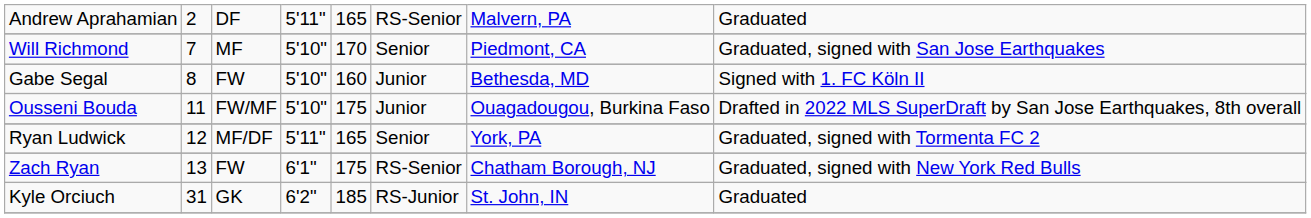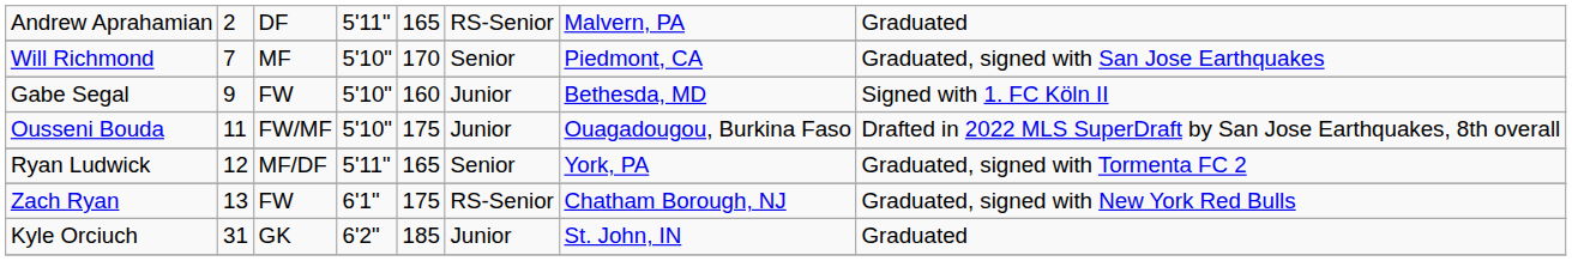 <table class="wikitable sortable" border="1">
 <tr>
 <td>Andrew Aprahamian</td>
 <td>2</td>
 <td>DF</td>
 <td>5'11"</td>
 <td>165</td>
 <td>RS-Senior</td>
 <td><a href='#'>Malvern, PA</a></td>
 <td>Graduated</td>
 </tr>
 <tr>
 </tr>
 <tr>
 <td><a href='#'>Will Richmond</a></td>
 <td>7</td>
 <td>MF</td>
 <td>5'10"</td>
 <td>170</td>
 <td>Senior</td>
 <td><a href='#'>Piedmont, CA</a></td>
 <td>Graduated, signed with <a href='#'>San Jose Earthquakes</a></td>
 </tr>
 <tr>
 </tr>
 <tr>
 <td>Gabe Segal</td>
-<td>8</td>
+<td>9</td>
 <td>FW</td>
 <td>5'10"</td>
 <td>160</td>
 <td>Junior</td>
 <td><a href='#'>Bethesda, MD</a></td>
 <td>Signed with <a href='#'>1. FC Köln II</a></td>
 </tr>
 <tr>
 </tr>
 <tr>
 <td><a href='#'>Ousseni Bouda</a></td>
 <td>11</td>
 <td>FW/MF</td>
 <td>5'10"</td>
 <td>175</td>
 <td>Junior</td>
 <td><a href='#'>Ouagadougou</a>, Burkina Faso</td>
 <td>Drafted in <a href='#'>2022 MLS SuperDraft</a> by San Jose Earthquakes, 8th overall</td>
 </tr>
 <tr>
 </tr>
 <tr>
 <td>Ryan Ludwick</td>
 <td>12</td>
 <td>MF/DF</td>
 <td>5'11"</td>
 <td>165</td>
 <td>Senior</td>
 <td><a href='#'>York, PA</a></td>
 <td>Graduated, signed with <a href='#'>Tormenta FC 2</a></td>
 </tr>
 <tr>
 </tr>
 <tr>
 <td><a href='#'>Zach Ryan</a></td>
 <td>13</td>
 <td>FW</td>
 <td>6'1"</td>
 <td>175</td>
 <td>RS-Senior</td>
 <td><a href='#'>Chatham Borough, NJ</a></td>
 <td>Graduated, signed with <a href='#'>New York Red Bulls</a></td>
 </tr>
 <tr>
 </tr>
 <tr>
 <td>Kyle Orciuch</td>
 <td>31</td>
 <td>GK</td>
 <td>6'2"</td>
 <td>185</td>
-<td>RS-Junior</td>
+<td>Junior</td>
 <td><a href='#'>St. John, IN</a></td>
 <td>Graduated</td>
 </tr>
 <tr>
 </tr>
 </table>
